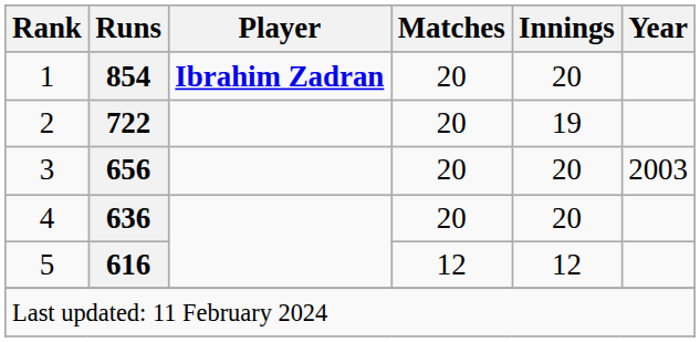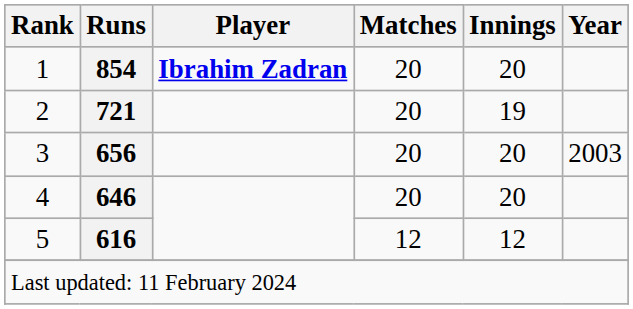 <table class="wikitable sortable">
 <tr>
 <th scope=col>Rank</th>
 <th scope=col>Runs</th>
 <th scope=col>Player</th>
 <th scope=col>Matches</th>
 <th scope=col>Innings</th>
 <th scope=col>Year</th>
 </tr>
 <tr>
 <td align="center">1</td>
 <th scope="row" style="text-align:center;">854</th>
 <td><strong><a href='#'>Ibrahim Zadran</a></strong></td>
 <td align="center">20</td>
 <td align="center">20</td>
 <td></td>
 </tr>
 <tr>
 <td align="center">2</td>
-<th scope="row" style="text-align:center;">722</th>
+<th scope="row" style="text-align:center;">721</th>
 <td></td>
 <td align="center">20</td>
 <td align="center">19</td>
 <td></td>
 </tr>
 <tr>
 <td align="center">3</td>
 <th scope="row" style="text-align:center;">656</th>
 <td></td>
 <td align="center">20</td>
 <td align="center">20</td>
 <td>2003</td>
 </tr>
 <tr>
 <td align="center">4</td>
-<th scope="row" style="text-align:center;">636</th>
+<th scope="row" style="text-align:center;">646</th>
 <td rowspan="2"></td>
 <td align="center">20</td>
 <td align="center">20</td>
 <td></td>
 </tr>
 <tr>
 <td align="center">5</td>
 <th scope="row" style="text-align:center;">616</th>
 <td align="center">12</td>
 <td align="center">12</td>
 <td></td>
 </tr>
 <tr>
 </tr>
 <tr class=sortbottom>
 <td colspan=6><small>Last updated: 11 February 2024</small></td>
 </tr>
 </table>
